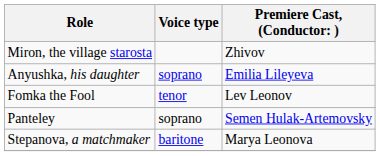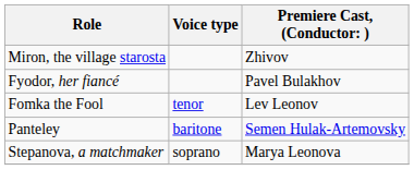 <table class="wikitable">
 <tr>
 <th>Role</th>
 <th>Voice type</th>
 <th>Premiere Cast, <br>(Conductor: )</th>
 </tr>
 <tr>
 <td>Miron, the village <a href='#'>starosta</a></td>
 <td></td>
 <td>Zhivov</td>
 </tr>
 <tr>
-<td>Anyushka, <em>his daughter</em></td>
-<td><a href='#'>soprano</a></td>
-<td><a href='#'>Emilia Lileyeva</a></td>
+<td>Fyodor, <em>her fiancé</em></td>
+<td></td>
+<td>Pavel Bulakhov</td>
 </tr>
 <tr>
 <td>Fomka the Fool</td>
 <td><a href='#'>tenor</a></td>
 <td>Lev Leonov</td>
 </tr>
 <tr>
 <td>Panteley</td>
-<td>soprano</td>
+<td><a href='#'>baritone</a></td>
 <td><a href='#'>Semen Hulak-Artemovsky</a></td>
 </tr>
 <tr>
 <td>Stepanova, <em>a matchmaker</em></td>
-<td><a href='#'>baritone</a></td>
+<td>soprano</td>
 <td>Marya Leonova</td>
 </tr>
 <tr>
 </tr>
 </table>
